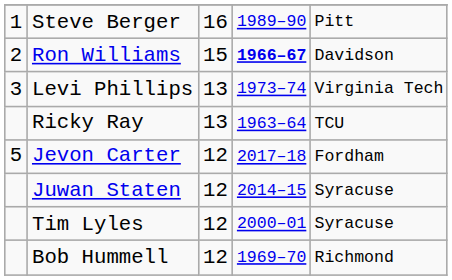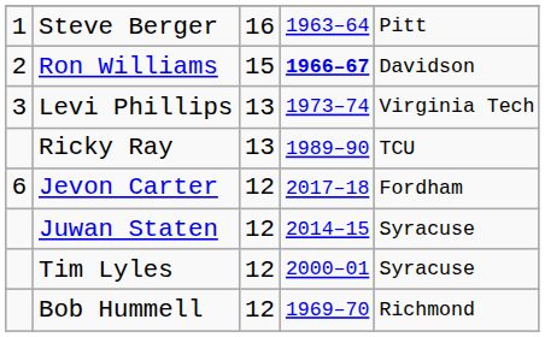 <table class="wikitable">
 <tr>
 </tr>
 <tr>
 <td>1</td>
 <td>Steve Berger</td>
 <td>16</td>
-<td style="font-size:80%;"><a href='#'>1989–90</a></td>
+<td style="font-size:80%;"><a href='#'>1963–64</a></td>
 <td style="font-size:80%;">Pitt</td>
 </tr>
 <tr>
 <td>2</td>
 <td><a href='#'>Ron Williams</a></td>
 <td>15</td>
 <td style="font-size:80%;"><strong><a href='#'>1966–67</a></strong></td>
 <td style="font-size:80%;">Davidson</td>
 </tr>
 <tr>
 <td>3</td>
 <td>Levi Phillips</td>
 <td>13</td>
 <td style="font-size:80%;"><a href='#'>1973–74</a></td>
 <td style="font-size:80%;">Virginia Tech</td>
 </tr>
 <tr>
 <td></td>
 <td>Ricky Ray</td>
 <td>13</td>
-<td style="font-size:80%;"><a href='#'>1963–64</a></td>
+<td style="font-size:80%;"><a href='#'>1989–90</a></td>
 <td style="font-size:80%;">TCU</td>
 </tr>
 <tr>
-<td>5</td>
+<td>6</td>
 <td><a href='#'>Jevon Carter</a></td>
 <td>12</td>
 <td style="font-size:80%;"><a href='#'>2017–18</a></td>
 <td style="font-size:80%;">Fordham</td>
 </tr>
 <tr>
 <td></td>
 <td><a href='#'>Juwan Staten</a></td>
 <td>12</td>
 <td style="font-size:80%;"><a href='#'>2014–15</a></td>
 <td style="font-size:80%;">Syracuse</td>
 </tr>
 <tr>
 <td></td>
 <td>Tim Lyles</td>
 <td>12</td>
 <td style="font-size:80%;"><a href='#'>2000–01</a></td>
 <td style="font-size:80%;">Syracuse</td>
 </tr>
 <tr>
 <td></td>
 <td>Bob Hummell</td>
 <td>12</td>
 <td style="font-size:80%;"><a href='#'>1969–70</a></td>
 <td style="font-size:80%;">Richmond</td>
 </tr>
 </table>
